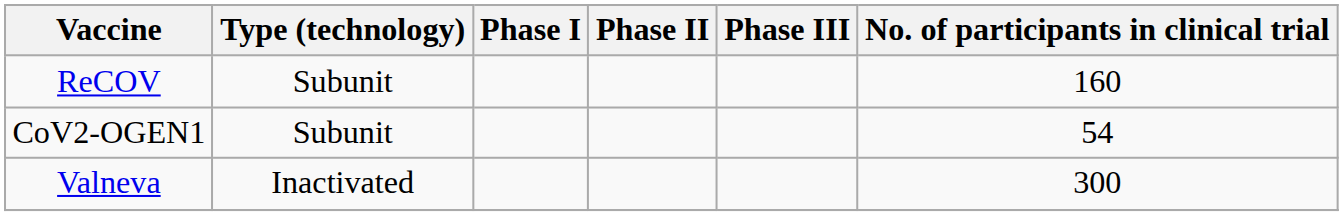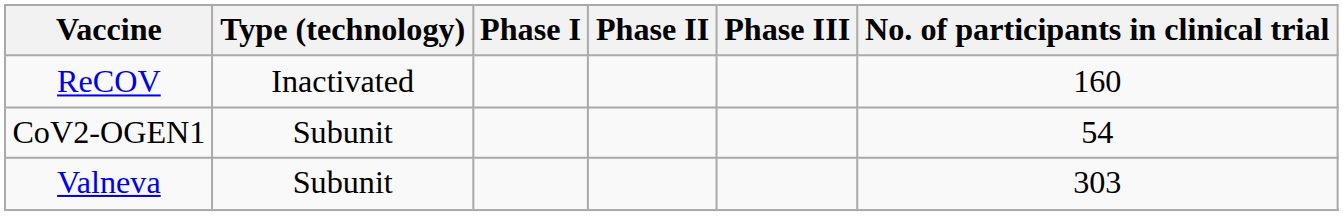 <table class="wikitable" style="text-align:center">
 <tr>
 <th>Vaccine</th>
 <th>Type (technology)</th>
 <th>Phase I</th>
 <th>Phase II</th>
 <th>Phase III</th>
 <th>No. of participants in clinical trial</th>
 </tr>
 <tr>
 <td><a href='#'>ReCOV</a></td>
-<td>Subunit</td>
+<td>Inactivated</td>
 <td></td>
 <td></td>
 <td></td>
 <td style="text-align:center;">160</td>
 </tr>
 <tr>
 <td>CoV2-OGEN1</td>
 <td>Subunit</td>
 <td></td>
 <td></td>
 <td></td>
 <td style="text-align:center;">54</td>
 </tr>
 <tr>
 <td><a href='#'>Valneva</a></td>
-<td>Inactivated</td>
+<td>Subunit</td>
 <td></td>
 <td></td>
 <td></td>
-<td style="text-align:center;">300</td>
+<td style="text-align:center;">303</td>
 </tr>
 <tr>
 </tr>
 </table>
